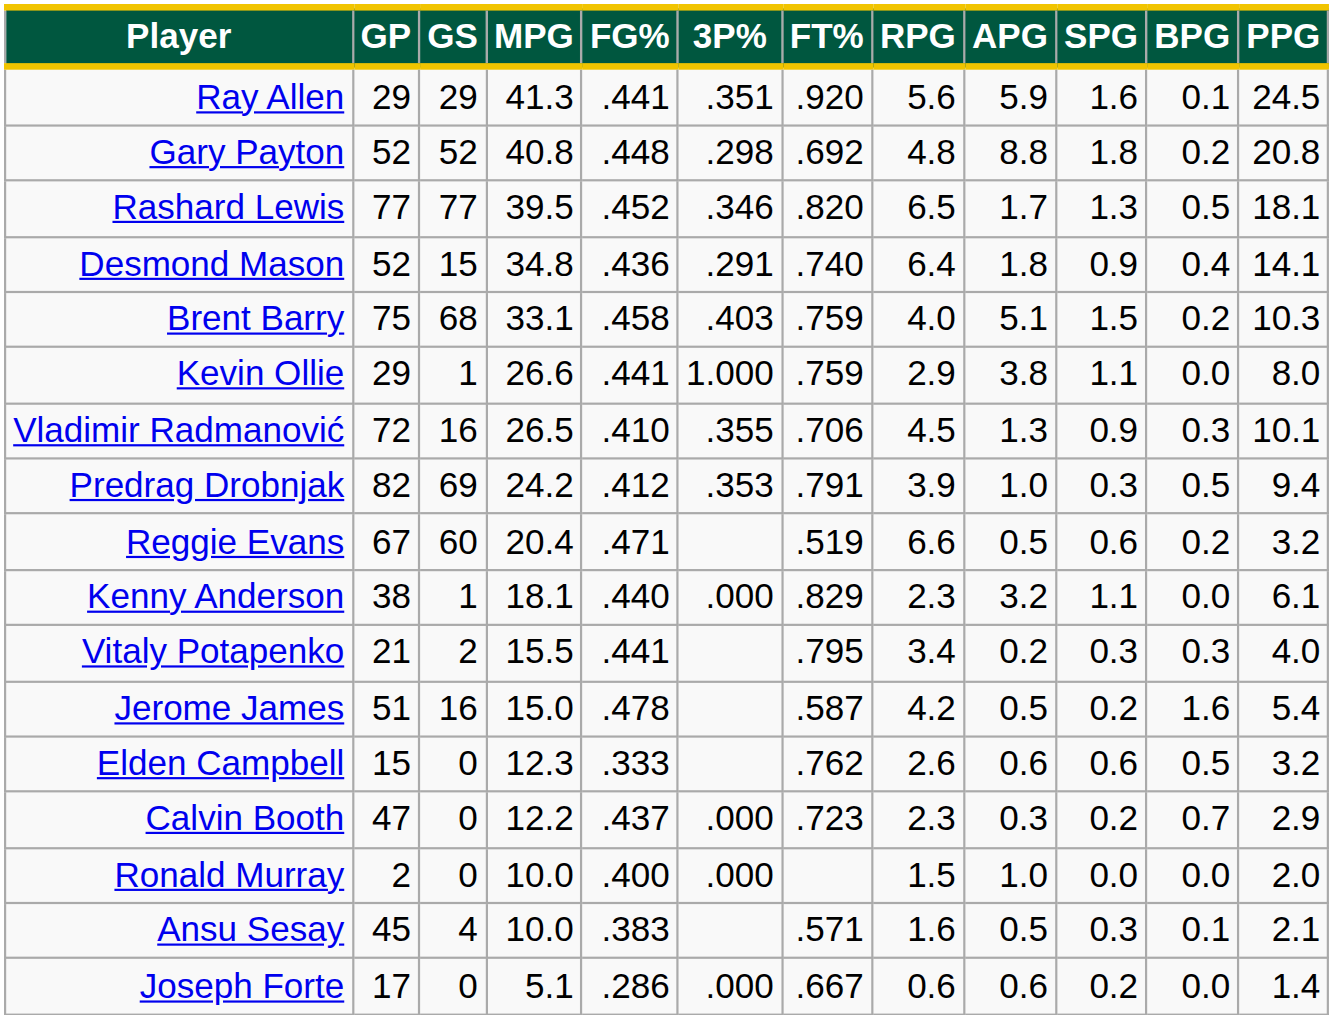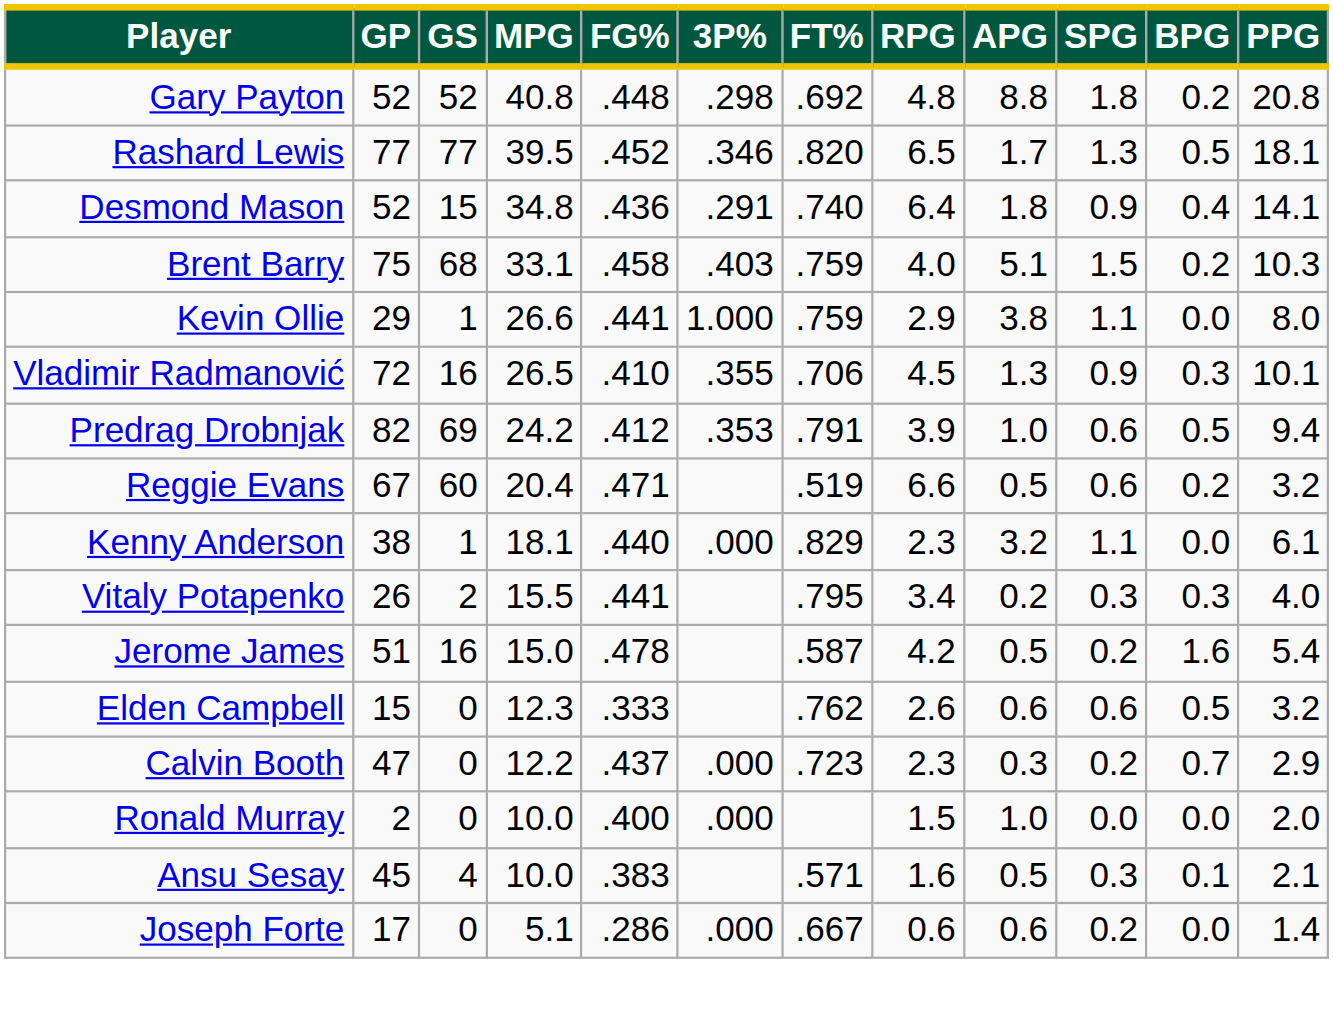 <table class="wikitable sortable" style="text-align:right;">
 <tr>
 <th style="background:#00573F; color:#FFFFFF; border-top:#F1C400 3px solid; border-bottom:#F1C400 3px solid;">Player</th>
 <th style="background:#00573F; color:#FFFFFF; border-top:#F1C400 3px solid; border-bottom:#F1C400 3px solid;">GP</th>
 <th style="background:#00573F; color:#FFFFFF; border-top:#F1C400 3px solid; border-bottom:#F1C400 3px solid;">GS</th>
 <th style="background:#00573F; color:#FFFFFF; border-top:#F1C400 3px solid; border-bottom:#F1C400 3px solid;">MPG</th>
 <th style="background:#00573F; color:#FFFFFF; border-top:#F1C400 3px solid; border-bottom:#F1C400 3px solid;">FG%</th>
 <th style="background:#00573F; color:#FFFFFF; border-top:#F1C400 3px solid; border-bottom:#F1C400 3px solid;">3P%</th>
 <th style="background:#00573F; color:#FFFFFF; border-top:#F1C400 3px solid; border-bottom:#F1C400 3px solid;">FT%</th>
 <th style="background:#00573F; color:#FFFFFF; border-top:#F1C400 3px solid; border-bottom:#F1C400 3px solid;">RPG</th>
 <th style="background:#00573F; color:#FFFFFF; border-top:#F1C400 3px solid; border-bottom:#F1C400 3px solid;">APG</th>
 <th style="background:#00573F; color:#FFFFFF; border-top:#F1C400 3px solid; border-bottom:#F1C400 3px solid;">SPG</th>
 <th style="background:#00573F; color:#FFFFFF; border-top:#F1C400 3px solid; border-bottom:#F1C400 3px solid;">BPG</th>
 <th style="background:#00573F; color:#FFFFFF; border-top:#F1C400 3px solid; border-bottom:#F1C400 3px solid;">PPG</th>
-</tr>
-<tr>
-<td><a href='#'>Ray Allen</a></td>
-<td>29</td>
-<td>29</td>
-<td>41.3</td>
-<td>.441</td>
-<td>.351</td>
-<td>.920</td>
-<td>5.6</td>
-<td>5.9</td>
-<td>1.6</td>
-<td>0.1</td>
-<td>24.5</td>
 </tr>
 <tr>
 <td><a href='#'>Gary Payton</a></td>
 <td>52</td>
 <td>52</td>
 <td>40.8</td>
 <td>.448</td>
 <td>.298</td>
 <td>.692</td>
 <td>4.8</td>
 <td>8.8</td>
 <td>1.8</td>
 <td>0.2</td>
 <td>20.8</td>
 </tr>
 <tr>
 <td><a href='#'>Rashard Lewis</a></td>
 <td>77</td>
 <td>77</td>
 <td>39.5</td>
 <td>.452</td>
 <td>.346</td>
 <td>.820</td>
 <td>6.5</td>
 <td>1.7</td>
 <td>1.3</td>
 <td>0.5</td>
 <td>18.1</td>
 </tr>
 <tr>
 <td><a href='#'>Desmond Mason</a></td>
 <td>52</td>
 <td>15</td>
 <td>34.8</td>
 <td>.436</td>
 <td>.291</td>
 <td>.740</td>
 <td>6.4</td>
 <td>1.8</td>
 <td>0.9</td>
 <td>0.4</td>
 <td>14.1</td>
 </tr>
 <tr>
 <td><a href='#'>Brent Barry</a></td>
 <td>75</td>
 <td>68</td>
 <td>33.1</td>
 <td>.458</td>
 <td>.403</td>
 <td>.759</td>
 <td>4.0</td>
 <td>5.1</td>
 <td>1.5</td>
 <td>0.2</td>
 <td>10.3</td>
 </tr>
 <tr>
 <td><a href='#'>Kevin Ollie</a></td>
 <td>29</td>
 <td>1</td>
 <td>26.6</td>
 <td>.441</td>
 <td>1.000</td>
 <td>.759</td>
 <td>2.9</td>
 <td>3.8</td>
 <td>1.1</td>
 <td>0.0</td>
 <td>8.0</td>
 </tr>
 <tr>
 <td><a href='#'>Vladimir Radmanović</a></td>
 <td>72</td>
 <td>16</td>
 <td>26.5</td>
 <td>.410</td>
 <td>.355</td>
 <td>.706</td>
 <td>4.5</td>
 <td>1.3</td>
 <td>0.9</td>
 <td>0.3</td>
 <td>10.1</td>
 </tr>
 <tr>
 <td><a href='#'>Predrag Drobnjak</a></td>
 <td>82</td>
 <td>69</td>
 <td>24.2</td>
 <td>.412</td>
 <td>.353</td>
 <td>.791</td>
 <td>3.9</td>
 <td>1.0</td>
-<td>0.3</td>
+<td>0.6</td>
 <td>0.5</td>
 <td>9.4</td>
 </tr>
 <tr>
 <td><a href='#'>Reggie Evans</a></td>
 <td>67</td>
 <td>60</td>
 <td>20.4</td>
 <td>.471</td>
 <td></td>
 <td>.519</td>
 <td>6.6</td>
 <td>0.5</td>
 <td>0.6</td>
 <td>0.2</td>
 <td>3.2</td>
 </tr>
 <tr>
 <td><a href='#'>Kenny Anderson</a></td>
 <td>38</td>
 <td>1</td>
 <td>18.1</td>
 <td>.440</td>
 <td>.000</td>
 <td>.829</td>
 <td>2.3</td>
 <td>3.2</td>
 <td>1.1</td>
 <td>0.0</td>
 <td>6.1</td>
 </tr>
 <tr>
 <td><a href='#'>Vitaly Potapenko</a></td>
-<td>21</td>
+<td>26</td>
 <td>2</td>
 <td>15.5</td>
 <td>.441</td>
 <td></td>
 <td>.795</td>
 <td>3.4</td>
 <td>0.2</td>
 <td>0.3</td>
 <td>0.3</td>
 <td>4.0</td>
 </tr>
 <tr>
 <td><a href='#'>Jerome James</a></td>
 <td>51</td>
 <td>16</td>
 <td>15.0</td>
 <td>.478</td>
 <td></td>
 <td>.587</td>
 <td>4.2</td>
 <td>0.5</td>
 <td>0.2</td>
 <td>1.6</td>
 <td>5.4</td>
 </tr>
 <tr>
 <td><a href='#'>Elden Campbell</a></td>
 <td>15</td>
 <td>0</td>
 <td>12.3</td>
 <td>.333</td>
 <td></td>
 <td>.762</td>
 <td>2.6</td>
 <td>0.6</td>
 <td>0.6</td>
 <td>0.5</td>
 <td>3.2</td>
 </tr>
 <tr>
 <td><a href='#'>Calvin Booth</a></td>
 <td>47</td>
 <td>0</td>
 <td>12.2</td>
 <td>.437</td>
 <td>.000</td>
 <td>.723</td>
 <td>2.3</td>
 <td>0.3</td>
 <td>0.2</td>
 <td>0.7</td>
 <td>2.9</td>
 </tr>
 <tr>
 <td><a href='#'>Ronald Murray</a></td>
 <td>2</td>
 <td>0</td>
 <td>10.0</td>
 <td>.400</td>
 <td>.000</td>
 <td></td>
 <td>1.5</td>
 <td>1.0</td>
 <td>0.0</td>
 <td>0.0</td>
 <td>2.0</td>
 </tr>
 <tr>
 <td><a href='#'>Ansu Sesay</a></td>
 <td>45</td>
 <td>4</td>
 <td>10.0</td>
 <td>.383</td>
 <td></td>
 <td>.571</td>
 <td>1.6</td>
 <td>0.5</td>
 <td>0.3</td>
 <td>0.1</td>
 <td>2.1</td>
 </tr>
 <tr>
 <td><a href='#'>Joseph Forte</a></td>
 <td>17</td>
 <td>0</td>
 <td>5.1</td>
 <td>.286</td>
 <td>.000</td>
 <td>.667</td>
 <td>0.6</td>
 <td>0.6</td>
 <td>0.2</td>
 <td>0.0</td>
 <td>1.4</td>
 </tr>
 </table>
